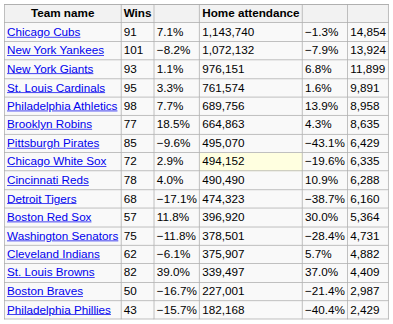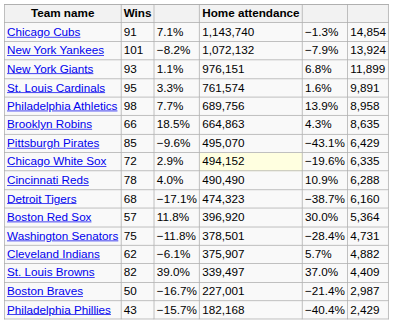 <table class="wikitable sortable">
 <tr style="text-align:center; font-size:larger;">
 </tr>
 <tr>
 <th>Team name</th>
 <th>Wins</th>
 <th></th>
 <th>Home attendance</th>
 <th></th>
 <th></th>
 </tr>
 <tr>
 <td><a href='#'>Chicago Cubs</a></td>
 <td>91</td>
 <td>7.1%</td>
 <td>1,143,740</td>
 <td>−1.3%</td>
 <td>14,854</td>
 </tr>
 <tr>
 <td><a href='#'>New York Yankees</a></td>
 <td>101</td>
 <td>−8.2%</td>
 <td>1,072,132</td>
 <td>−7.9%</td>
 <td>13,924</td>
 </tr>
 <tr>
 <td><a href='#'>New York Giants</a></td>
 <td>93</td>
 <td>1.1%</td>
 <td>976,151</td>
 <td>6.8%</td>
 <td>11,899</td>
 </tr>
 <tr>
 <td><a href='#'>St. Louis Cardinals</a></td>
 <td>95</td>
 <td>3.3%</td>
 <td>761,574</td>
 <td>1.6%</td>
 <td>9,891</td>
 </tr>
 <tr>
 <td><a href='#'>Philadelphia Athletics</a></td>
 <td>98</td>
 <td>7.7%</td>
 <td>689,756</td>
 <td>13.9%</td>
 <td>8,958</td>
 </tr>
 <tr>
 <td><a href='#'>Brooklyn Robins</a></td>
-<td>77</td>
+<td>66</td>
 <td>18.5%</td>
 <td>664,863</td>
 <td>4.3%</td>
 <td>8,635</td>
 </tr>
 <tr>
 <td><a href='#'>Pittsburgh Pirates</a></td>
 <td>85</td>
 <td>−9.6%</td>
 <td>495,070</td>
 <td>−43.1%</td>
 <td>6,429</td>
 </tr>
 <tr>
 <td><a href='#'>Chicago White Sox</a></td>
 <td>72</td>
 <td>2.9%</td>
 <td style="background: lightyellow;">494,152</td>
 <td>−19.6%</td>
 <td>6,335</td>
 </tr>
 <tr>
 <td><a href='#'>Cincinnati Reds</a></td>
 <td>78</td>
 <td>4.0%</td>
 <td>490,490</td>
 <td>10.9%</td>
 <td>6,288</td>
 </tr>
 <tr>
 <td><a href='#'>Detroit Tigers</a></td>
 <td>68</td>
 <td>−17.1%</td>
 <td>474,323</td>
 <td>−38.7%</td>
 <td>6,160</td>
 </tr>
 <tr>
 <td><a href='#'>Boston Red Sox</a></td>
 <td>57</td>
 <td>11.8%</td>
 <td>396,920</td>
 <td>30.0%</td>
 <td>5,364</td>
 </tr>
 <tr>
 <td><a href='#'>Washington Senators</a></td>
 <td>75</td>
 <td>−11.8%</td>
 <td>378,501</td>
 <td>−28.4%</td>
 <td>4,731</td>
 </tr>
 <tr>
 <td><a href='#'>Cleveland Indians</a></td>
 <td>62</td>
 <td>−6.1%</td>
 <td>375,907</td>
 <td>5.7%</td>
 <td>4,882</td>
 </tr>
 <tr>
 <td><a href='#'>St. Louis Browns</a></td>
 <td>82</td>
 <td>39.0%</td>
 <td>339,497</td>
 <td>37.0%</td>
 <td>4,409</td>
 </tr>
 <tr>
 <td><a href='#'>Boston Braves</a></td>
 <td>50</td>
 <td>−16.7%</td>
 <td>227,001</td>
 <td>−21.4%</td>
 <td>2,987</td>
 </tr>
 <tr>
 <td><a href='#'>Philadelphia Phillies</a></td>
 <td>43</td>
 <td>−15.7%</td>
 <td>182,168</td>
 <td>−40.4%</td>
 <td>2,429</td>
 </tr>
 </table>
